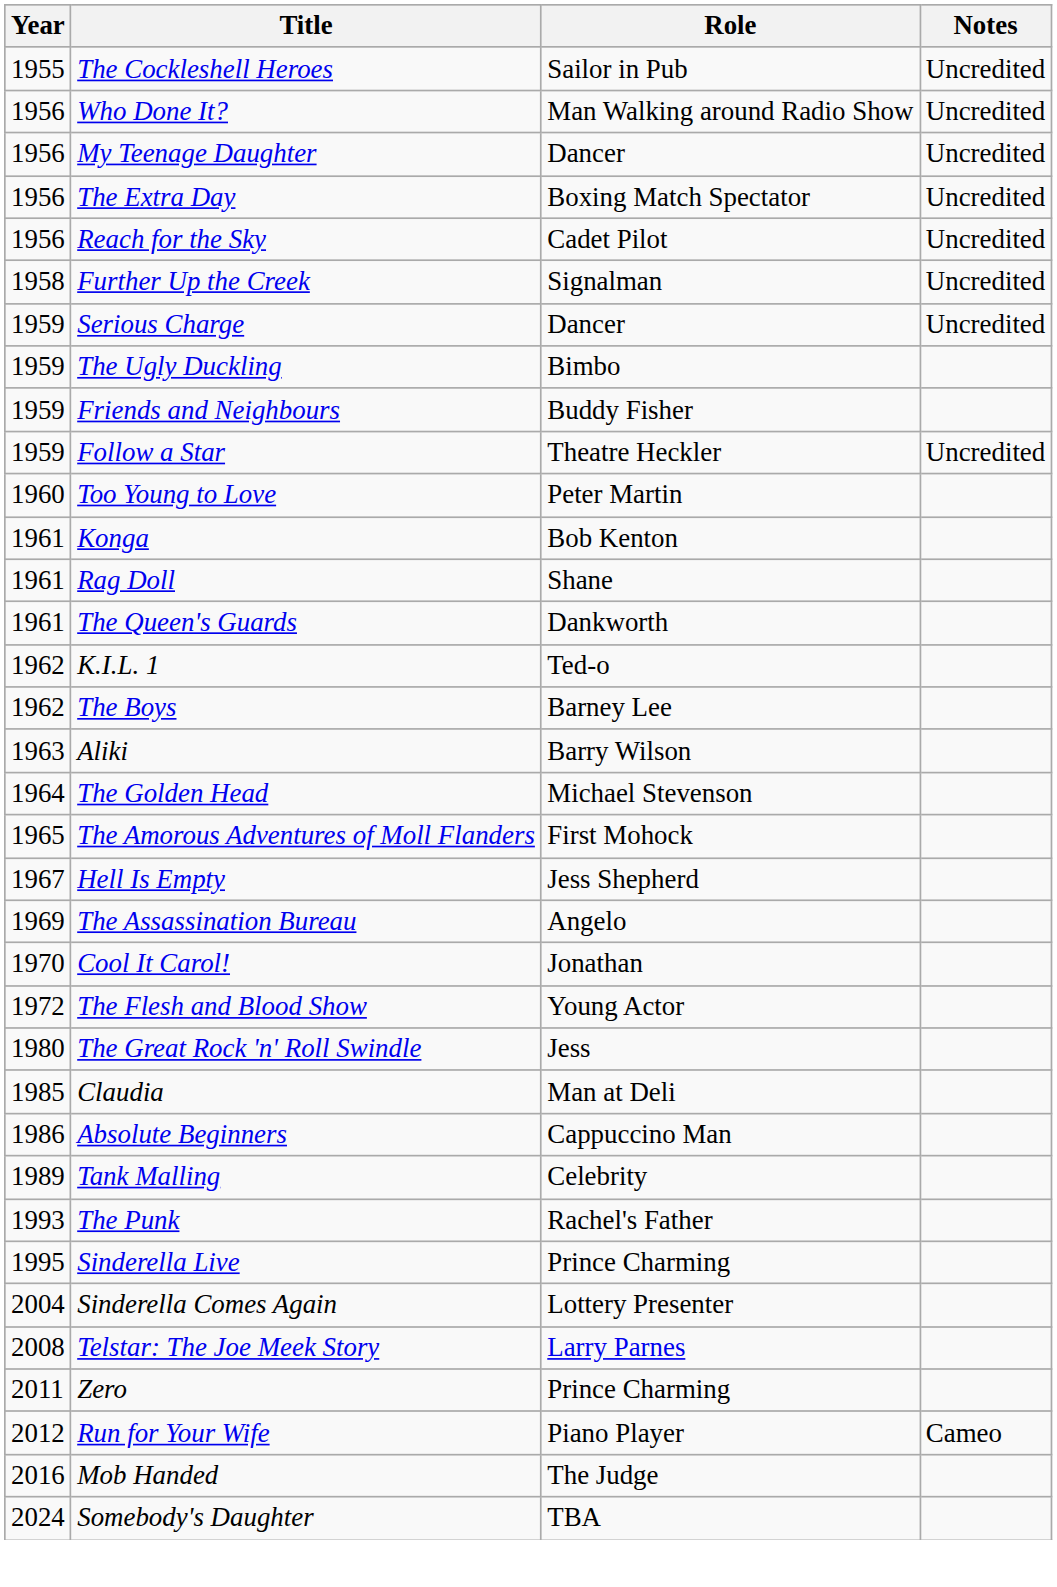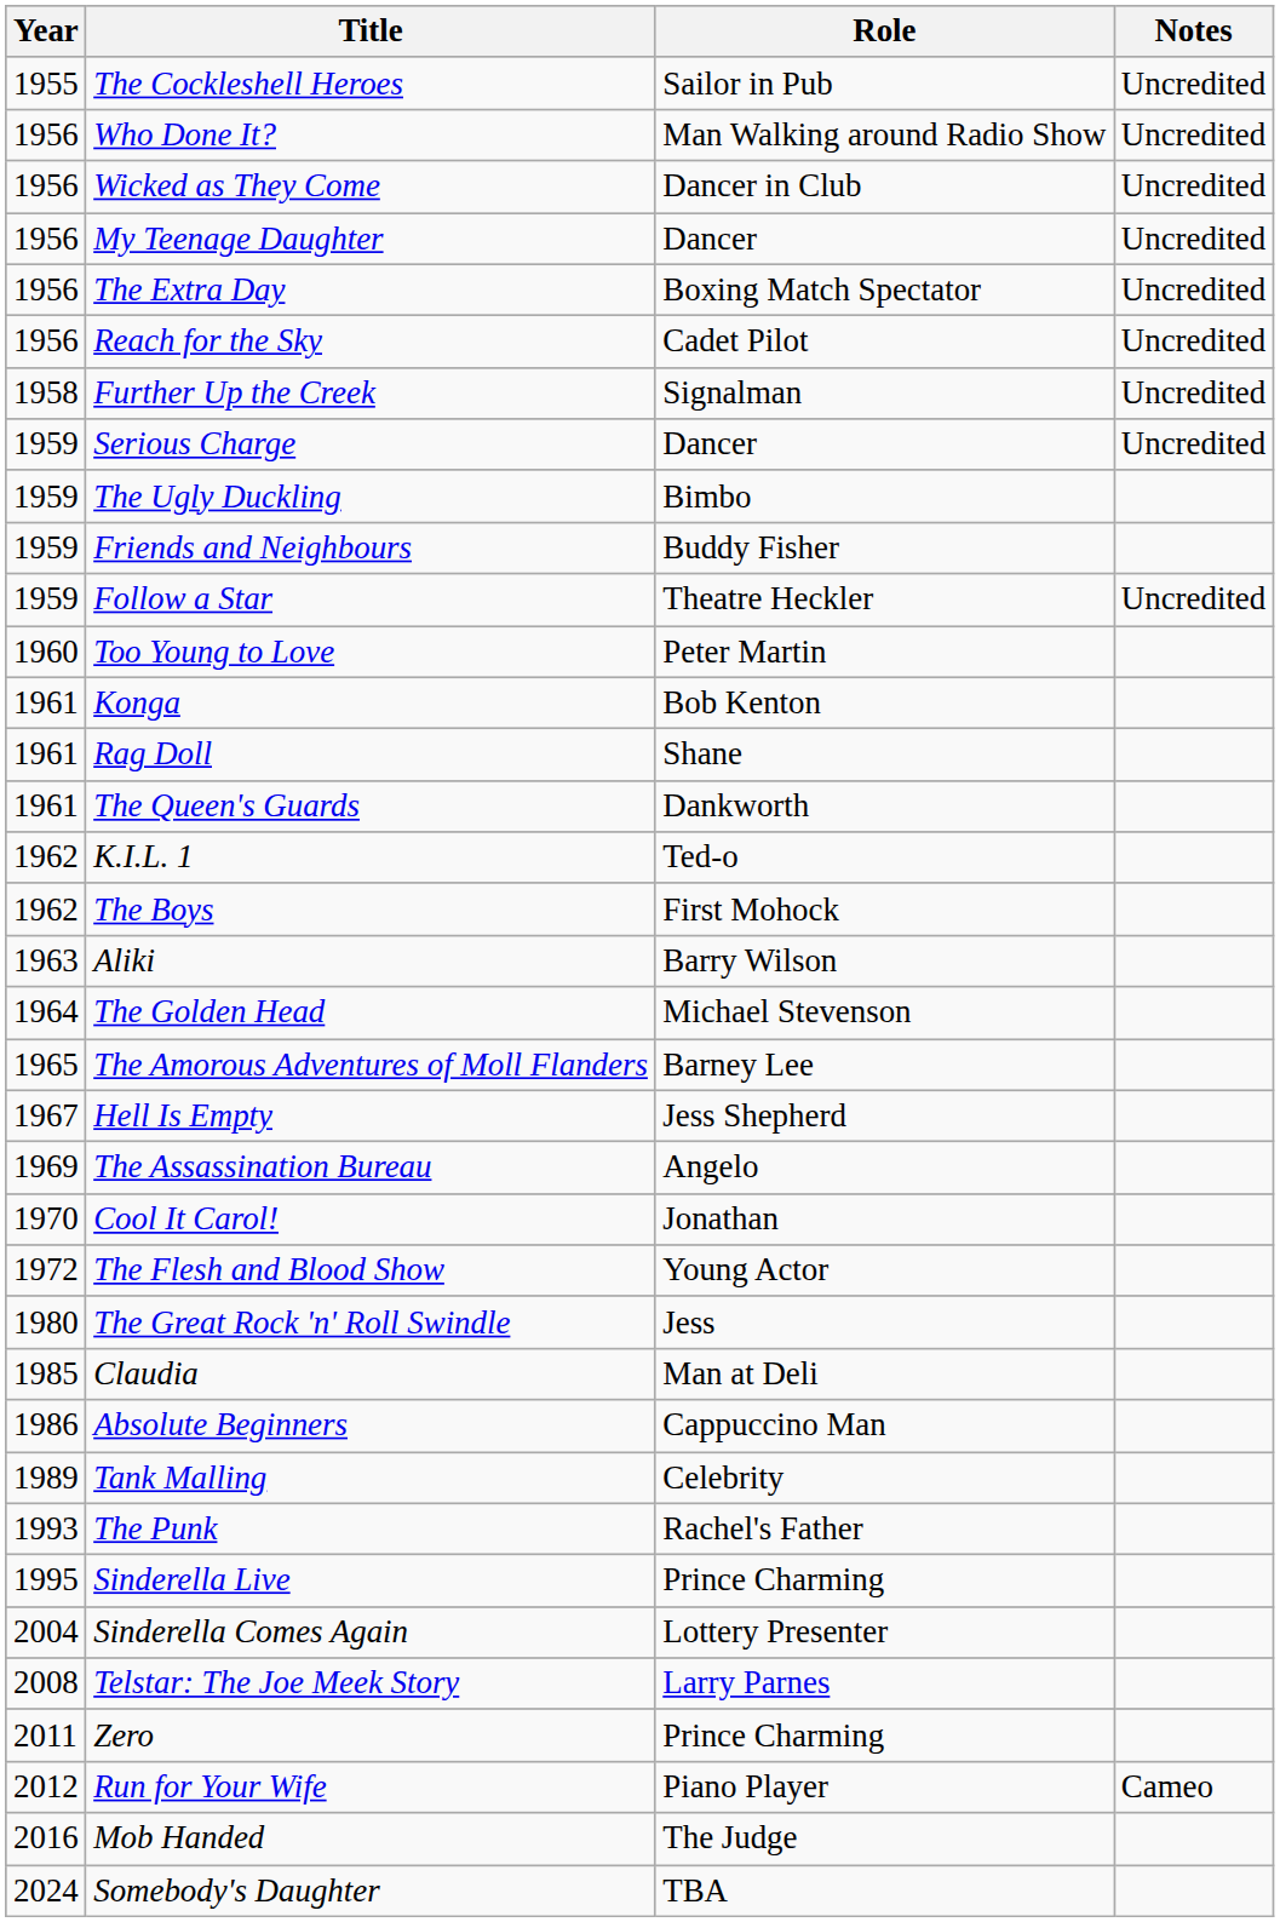 <table class="wikitable sortable">
 <tr>
 <th>Year</th>
 <th>Title</th>
 <th>Role</th>
 <th>Notes</th>
 </tr>
 <tr>
 <td>1955</td>
 <td><em><a href='#'>The Cockleshell Heroes</a></em></td>
 <td>Sailor in Pub</td>
 <td>Uncredited</td>
 </tr>
 <tr>
 <td>1956</td>
 <td><em><a href='#'>Who Done It?</a></em></td>
 <td>Man Walking around Radio Show</td>
+<td>Uncredited</td>
+</tr>
+<tr>
+<td>1956</td>
+<td><em><a href='#'>Wicked as They Come</a></em></td>
+<td>Dancer in Club</td>
 <td>Uncredited</td>
 </tr>
 <tr>
 <td>1956</td>
 <td><em><a href='#'>My Teenage Daughter</a></em></td>
 <td>Dancer</td>
 <td>Uncredited</td>
 </tr>
 <tr>
 <td>1956</td>
 <td><em><a href='#'>The Extra Day</a></em></td>
 <td>Boxing Match Spectator</td>
 <td>Uncredited</td>
 </tr>
 <tr>
 <td>1956</td>
 <td><em><a href='#'>Reach for the Sky</a></em></td>
 <td>Cadet Pilot</td>
 <td>Uncredited</td>
 </tr>
 <tr>
 <td>1958</td>
 <td><em><a href='#'>Further Up the Creek</a></em></td>
 <td>Signalman</td>
 <td>Uncredited</td>
 </tr>
 <tr>
 <td>1959</td>
 <td><em><a href='#'>Serious Charge</a></em></td>
 <td>Dancer</td>
 <td>Uncredited</td>
 </tr>
 <tr>
 <td>1959</td>
 <td><em><a href='#'>The Ugly Duckling</a></em></td>
 <td>Bimbo</td>
 <td></td>
 </tr>
 <tr>
 <td>1959</td>
 <td><em><a href='#'>Friends and Neighbours</a></em></td>
 <td>Buddy Fisher</td>
 <td></td>
 </tr>
 <tr>
 <td>1959</td>
 <td><em><a href='#'>Follow a Star</a></em></td>
 <td>Theatre Heckler</td>
 <td>Uncredited</td>
 </tr>
 <tr>
 <td>1960</td>
 <td><em><a href='#'>Too Young to Love</a></em></td>
 <td>Peter Martin</td>
 <td></td>
 </tr>
 <tr>
 <td>1961</td>
 <td><em><a href='#'>Konga</a></em></td>
 <td>Bob Kenton</td>
 <td></td>
 </tr>
 <tr>
 <td>1961</td>
 <td><em><a href='#'>Rag Doll</a></em></td>
 <td>Shane</td>
 <td></td>
 </tr>
 <tr>
 <td>1961</td>
 <td><em><a href='#'>The Queen's Guards</a></em></td>
 <td>Dankworth</td>
 <td></td>
 </tr>
 <tr>
 <td>1962</td>
 <td><em>K.I.L. 1</em></td>
 <td>Ted-o</td>
 <td></td>
 </tr>
 <tr>
 <td>1962</td>
 <td><em><a href='#'>The Boys</a></em></td>
-<td>Barney Lee</td>
+<td>First Mohock</td>
 <td></td>
 </tr>
 <tr>
 <td>1963</td>
 <td><em>Aliki</em></td>
 <td>Barry Wilson</td>
 <td></td>
 </tr>
 <tr>
 <td>1964</td>
 <td><em><a href='#'>The Golden Head</a></em></td>
 <td>Michael Stevenson</td>
 <td></td>
 </tr>
 <tr>
 <td>1965</td>
 <td><em><a href='#'>The Amorous Adventures of Moll Flanders</a></em></td>
-<td>First Mohock</td>
+<td>Barney Lee</td>
 <td></td>
 </tr>
 <tr>
 <td>1967</td>
 <td><em><a href='#'>Hell Is Empty</a></em></td>
 <td>Jess Shepherd</td>
 <td></td>
 </tr>
 <tr>
 <td>1969</td>
 <td><em><a href='#'>The Assassination Bureau</a></em></td>
 <td>Angelo</td>
 <td></td>
 </tr>
 <tr>
 <td>1970</td>
 <td><em><a href='#'>Cool It Carol!</a></em></td>
 <td>Jonathan</td>
 <td></td>
 </tr>
 <tr>
 <td>1972</td>
 <td><em><a href='#'>The Flesh and Blood Show</a></em></td>
 <td>Young Actor</td>
 <td></td>
 </tr>
 <tr>
 <td>1980</td>
 <td><em><a href='#'>The Great Rock 'n' Roll Swindle</a></em></td>
 <td>Jess</td>
 <td></td>
 </tr>
 <tr>
 <td>1985</td>
 <td><em>Claudia</em></td>
 <td>Man at Deli</td>
 <td></td>
 </tr>
 <tr>
 <td>1986</td>
 <td><em><a href='#'>Absolute Beginners</a></em></td>
 <td>Cappuccino Man</td>
 <td></td>
 </tr>
 <tr>
 <td>1989</td>
 <td><em><a href='#'>Tank Malling</a></em></td>
 <td>Celebrity</td>
 <td></td>
 </tr>
 <tr>
 <td>1993</td>
 <td><em><a href='#'>The Punk</a></em></td>
 <td>Rachel's Father</td>
 <td></td>
 </tr>
 <tr>
 <td>1995</td>
 <td><em><a href='#'>Sinderella Live</a></em></td>
 <td>Prince Charming</td>
 <td></td>
 </tr>
 <tr>
 <td>2004</td>
 <td><em>Sinderella Comes Again</em></td>
 <td>Lottery Presenter</td>
 <td></td>
 </tr>
 <tr>
 <td>2008</td>
 <td><em><a href='#'>Telstar: The Joe Meek Story</a></em></td>
 <td><a href='#'>Larry Parnes</a></td>
 </tr>
 <tr>
 <td>2011</td>
 <td><em>Zero</em></td>
 <td>Prince Charming</td>
 <td></td>
 </tr>
 <tr>
 <td>2012</td>
 <td><em><a href='#'>Run for Your Wife</a></em></td>
 <td>Piano Player</td>
 <td>Cameo</td>
 </tr>
 <tr>
 <td>2016</td>
 <td><em>Mob Handed</em></td>
 <td>The Judge</td>
 <td></td>
 </tr>
 <tr>
 <td>2024</td>
 <td><em>Somebody's Daughter</em></td>
 <td>TBA</td>
 <td></td>
 </tr>
 </table>
